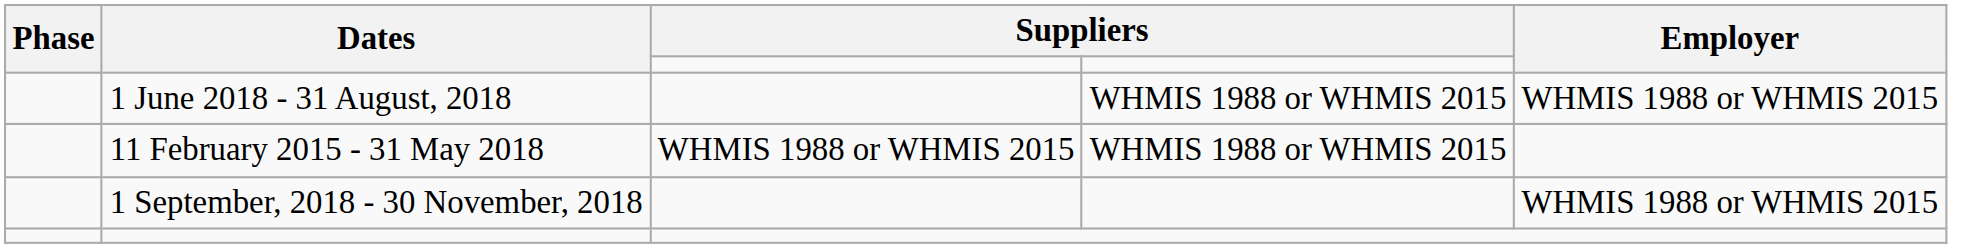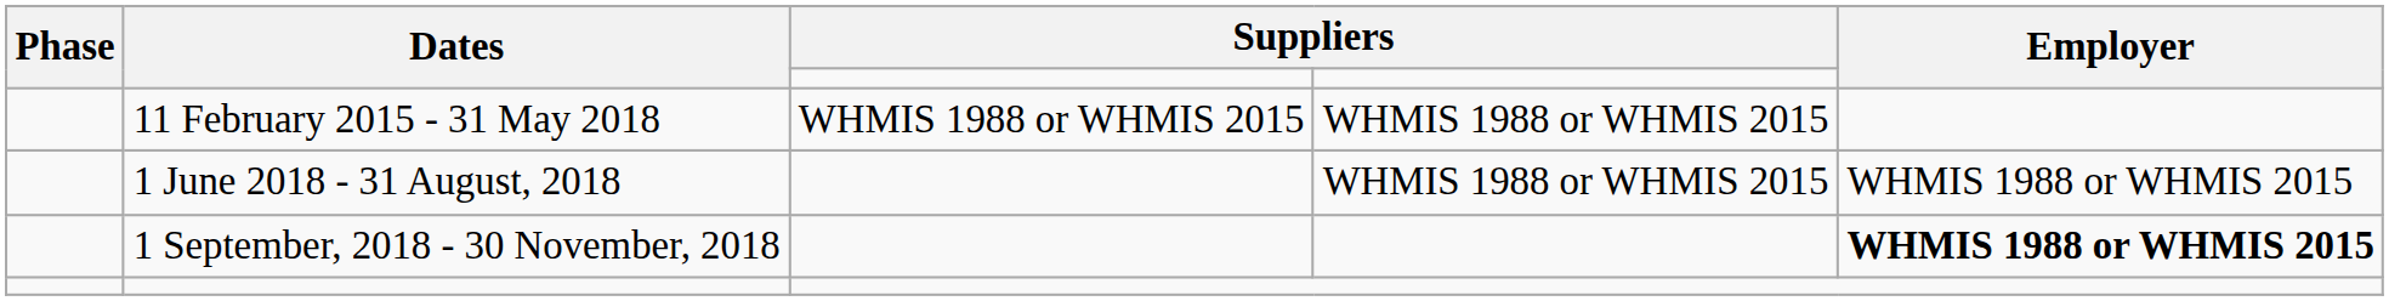 <table class="wikitable">
 <tr>
 <th rowspan=2>Phase</th>
 <th rowspan=2>Dates</th>
 <th colspan=2>Suppliers</th>
 <th rowspan=2>Employer</th>
 </tr>
 <tr>
 <td></td>
 <td></td>
 </tr>
 <tr>
 <td></td>
+<td>11 February 2015 - 31 May 2018</td>
+<td>WHMIS 1988 or WHMIS 2015</td>
+<td>WHMIS 1988 or WHMIS 2015</td>
+<td></td>
+</tr>
+<tr>
+<td></td>
 <td>1 June 2018 - 31 August, 2018</td>
 <td></td>
 <td>WHMIS 1988 or WHMIS 2015</td>
 <td>WHMIS 1988 or WHMIS 2015</td>
 </tr>
 <tr>
 <td></td>
-<td>11 February 2015 - 31 May 2018</td>
-<td>WHMIS 1988 or WHMIS 2015</td>
-<td>WHMIS 1988 or WHMIS 2015</td>
-<td></td>
-</tr>
-<tr>
-<td></td>
 <td>1 September, 2018 - 30 November, 2018</td>
 <td></td>
 <td></td>
-<td>WHMIS 1988 or WHMIS 2015</td>
+<td><strong>WHMIS 1988 or WHMIS 2015</strong></td>
 </tr>
 <tr>
 <td></td>
 <td></td>
 <td colspan=3></td>
 </tr>
 </table>
